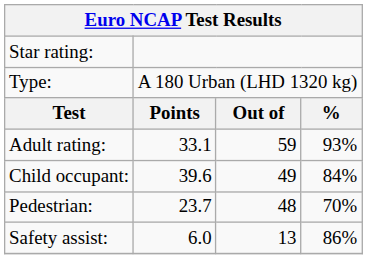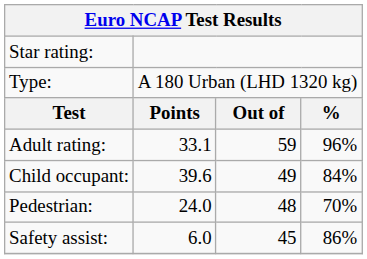 <table class="wikitable" style="font-size: 90%">
 <tr>
 <th colspan="4"><a href='#'>Euro NCAP</a> Test Results</th>
 </tr>
 <tr>
 <td>Star rating:</td>
 <td colspan="3" align="center">    </td>
 </tr>
 <tr>
 <td>Type:</td>
 <td colspan="3">A 180 Urban (LHD 1320 kg)</td>
 </tr>
 <tr>
 <th>Test</th>
 <th>Points</th>
 <th>Out of</th>
 <th>%</th>
 </tr>
 <tr>
 <td>Adult rating:</td>
 <td align="right">33.1</td>
 <td align="right">59</td>
-<td align="right">93%</td>
+<td align="right">96%</td>
 </tr>
 <tr>
 <td>Child occupant:</td>
 <td align="right">39.6</td>
 <td align="right">49</td>
 <td align="right">84%</td>
 </tr>
 <tr>
 <td>Pedestrian:</td>
-<td align="right">23.7</td>
+<td align="right">24.0</td>
 <td align="right">48</td>
 <td align="right">70%</td>
 </tr>
 <tr>
 <td>Safety assist:</td>
 <td align="right">6.0</td>
-<td align="right">13</td>
+<td align="right">45</td>
 <td align="right">86%</td>
 </tr>
 <tr>
 </tr>
 </table>
